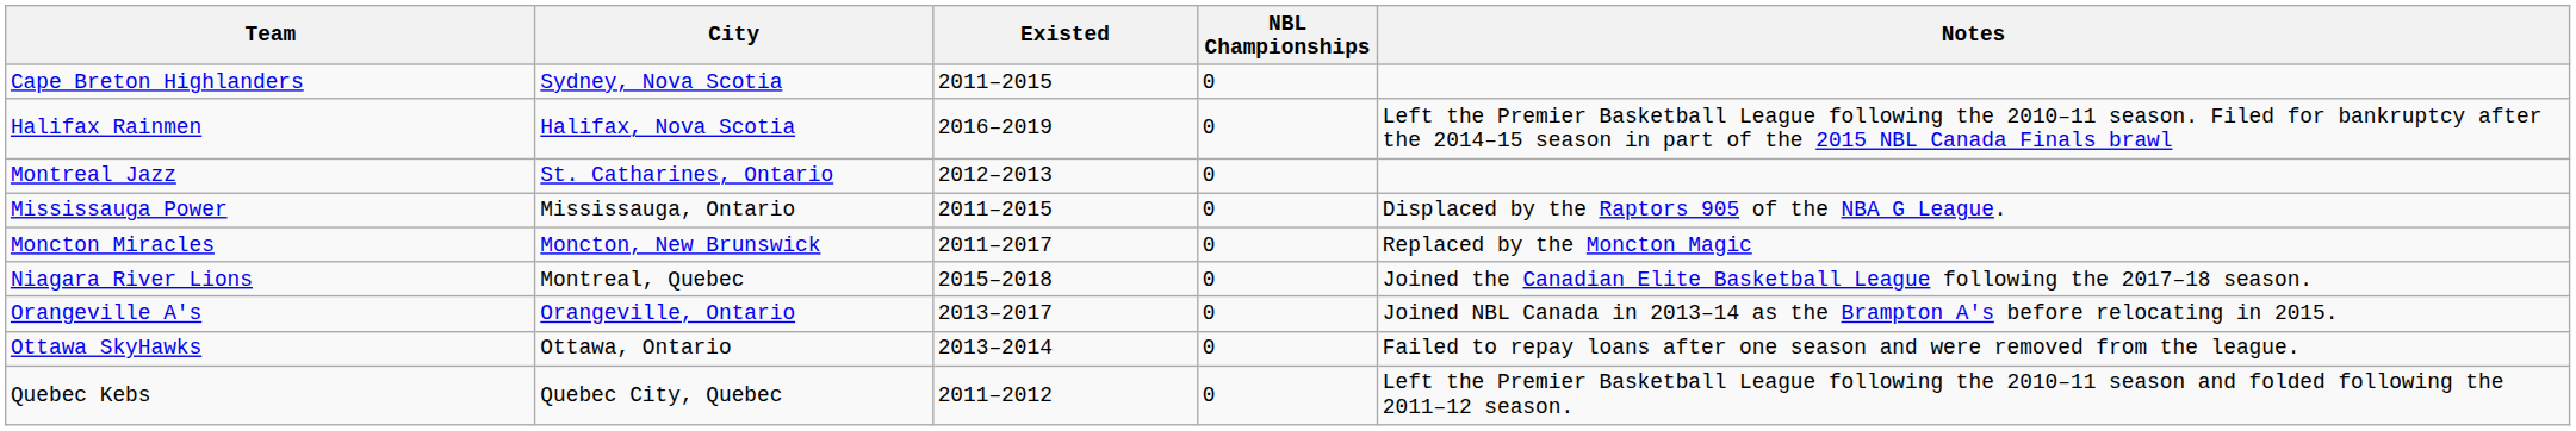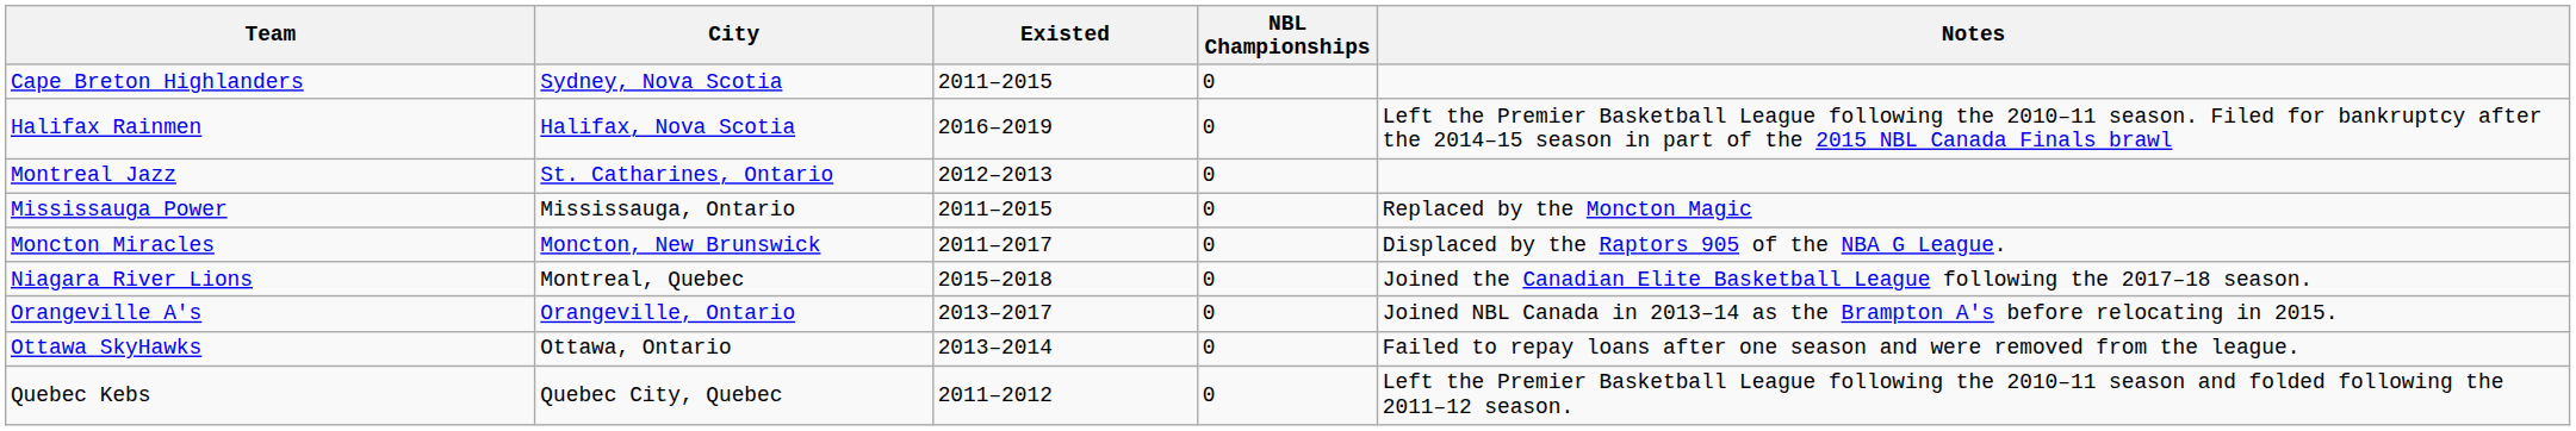 <table class="wikitable">
 <tr>
 <th bgcolor="#DDDDFF" width="20%">Team</th>
 <th bgcolor="#DDDDFF" width="15%">City</th>
 <th bgcolor="#DDDDFF" width="10%">Existed</th>
 <th bgcolor="#DDDDFF" width="5%">NBL Championships</th>
 <th bgcolor="#DDDDFF" width="45%">Notes</th>
 </tr>
 <tr>
 <td><a href='#'>Cape Breton Highlanders</a></td>
 <td><a href='#'>Sydney, Nova Scotia</a></td>
 <td>2011–2015</td>
 <td>0</td>
 <td></td>
 </tr>
 <tr>
 <td><a href='#'>Halifax Rainmen</a></td>
 <td><a href='#'>Halifax, Nova Scotia</a></td>
 <td>2016–2019</td>
 <td>0</td>
 <td>Left the Premier Basketball League following the 2010–11 season. Filed for bankruptcy after the 2014–15 season in part of the <a href='#'>2015 NBL Canada Finals brawl</a></td>
 </tr>
 <tr>
 <td><a href='#'>Montreal Jazz</a></td>
 <td><a href='#'>St. Catharines, Ontario</a></td>
 <td>2012–2013</td>
 <td>0</td>
 <td></td>
 </tr>
 <tr>
 <td><a href='#'>Mississauga Power</a></td>
 <td>Mississauga, Ontario</td>
 <td>2011–2015</td>
 <td>0</td>
-<td>Displaced by the <a href='#'>Raptors 905</a> of the <a href='#'>NBA G League</a>.</td>
+<td>Replaced by the <a href='#'>Moncton Magic</a></td>
 </tr>
 <tr>
 <td><a href='#'>Moncton Miracles</a></td>
 <td><a href='#'>Moncton, New Brunswick</a></td>
 <td>2011–2017</td>
 <td>0</td>
-<td>Replaced by the <a href='#'>Moncton Magic</a></td>
+<td>Displaced by the <a href='#'>Raptors 905</a> of the <a href='#'>NBA G League</a>.</td>
 </tr>
 <tr>
 <td><a href='#'>Niagara River Lions</a></td>
 <td>Montreal, Quebec</td>
 <td>2015–2018</td>
 <td>0</td>
 <td>Joined the <a href='#'>Canadian Elite Basketball League</a> following the 2017–18 season.</td>
 </tr>
 <tr>
 <td><a href='#'>Orangeville A's</a></td>
 <td><a href='#'>Orangeville, Ontario</a></td>
 <td>2013–2017</td>
 <td>0</td>
 <td>Joined NBL Canada in 2013–14 as the <a href='#'>Brampton A's</a> before relocating in 2015.</td>
 </tr>
 <tr>
 <td><a href='#'>Ottawa SkyHawks</a></td>
 <td>Ottawa, Ontario</td>
 <td>2013–2014</td>
 <td>0</td>
 <td>Failed to repay loans after one season and were removed from the league.</td>
 </tr>
 <tr>
 <td>Quebec Kebs</td>
 <td>Quebec City, Quebec</td>
 <td>2011–2012</td>
 <td>0</td>
 <td>Left the Premier Basketball League following the 2010–11 season and folded following the 2011–12 season.</td>
 </tr>
 </table>
